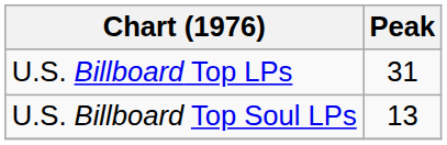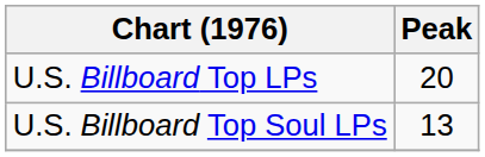 <table class="wikitable">
 <tr>
 <th>Chart (1976)</th>
 <th>Peak<br></th>
 </tr>
 <tr>
 <td>U.S. <a href='#'><em>Billboard</em> Top LPs</a></td>
-<td align="center">31</td>
+<td align="center">20</td>
 </tr>
 <tr>
 <td>U.S. <em>Billboard</em> <a href='#'>Top Soul LPs</a></td>
 <td align="center">13</td>
 </tr>
 <tr>
 </tr>
 </table>
